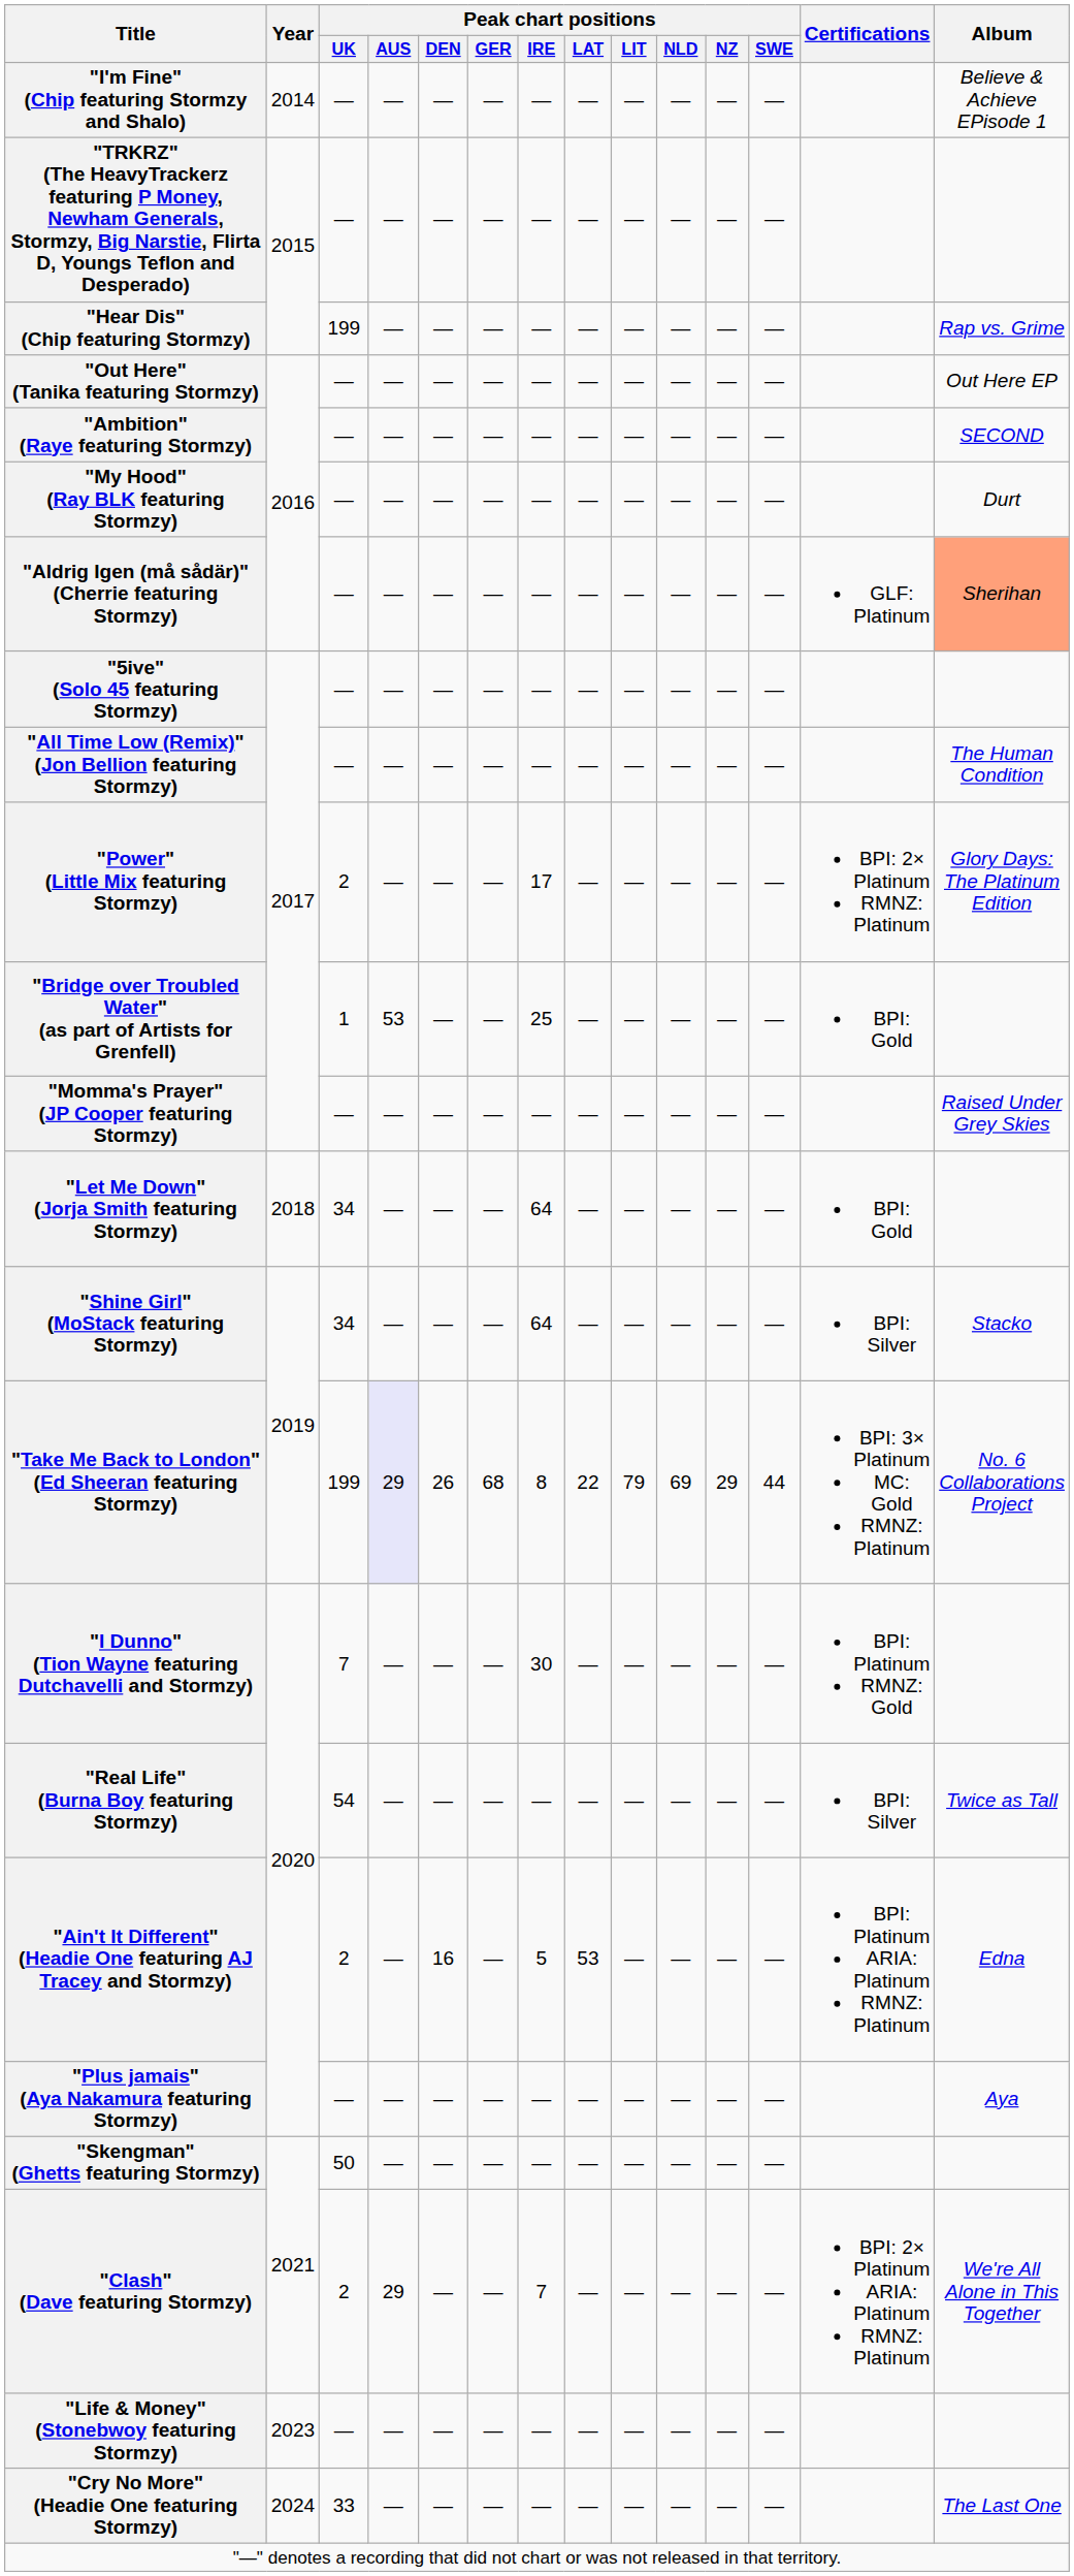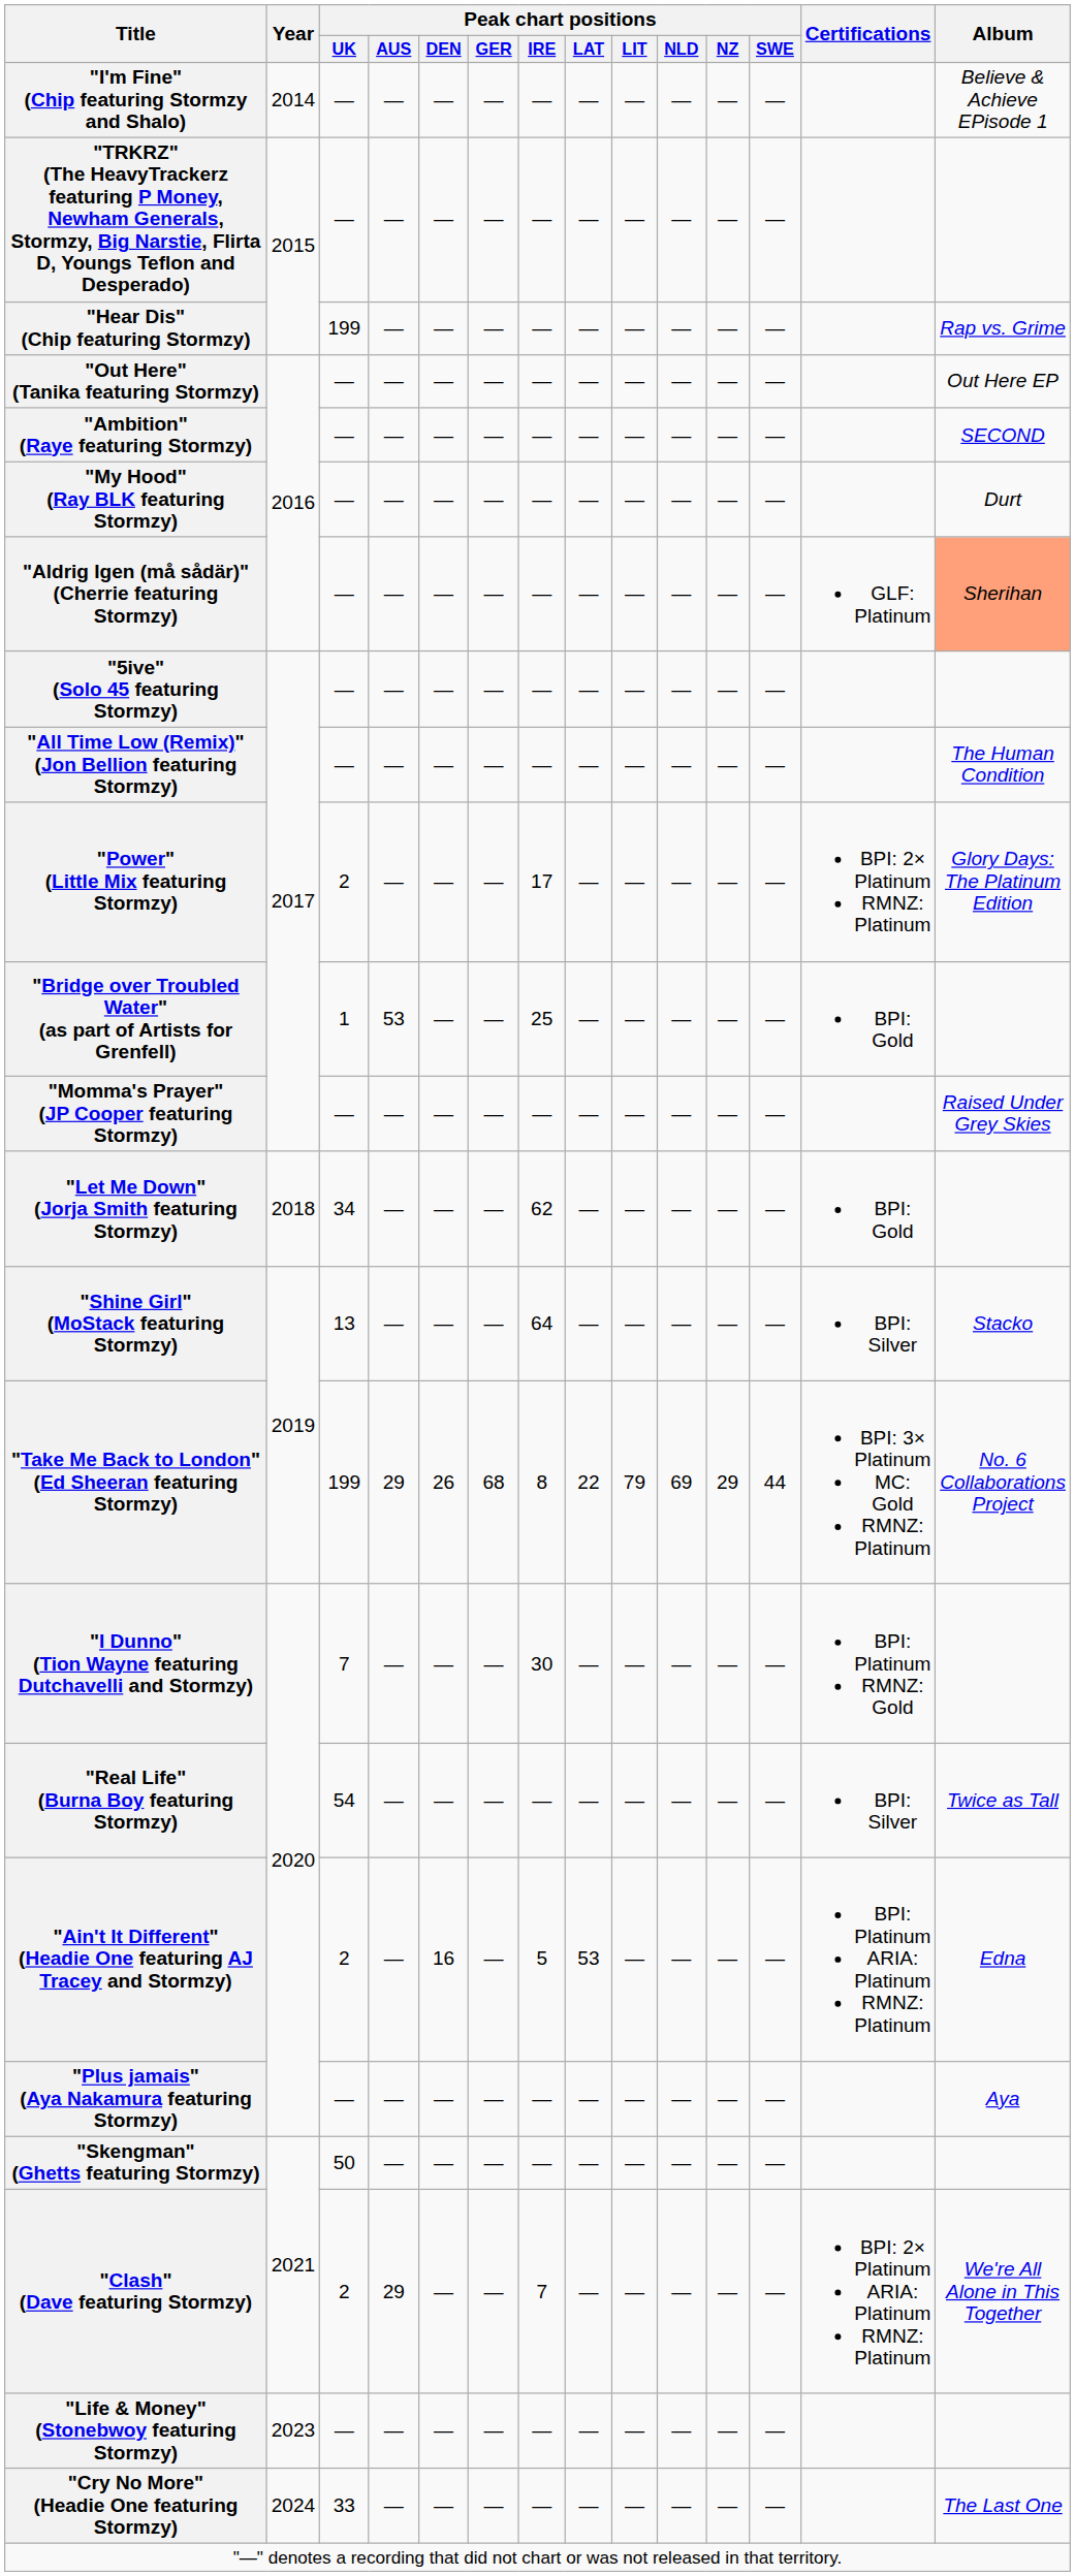 <table class="wikitable plainrowheaders" style="text-align:center;">
 <tr>
 <th scope="col" rowspan="2" style="width:20em;">Title</th>
 <th scope="col" rowspan="2" style="width:1em;">Year</th>
 <th scope="col" colspan="10">Peak chart positions</th>
 <th scope="col" rowspan="2"><a href='#'>Certifications</a></th>
 <th scope="col" rowspan="2">Album</th>
 </tr>
 <tr>
 <th scope="col" style="width:3em;font-size:85%;"><a href='#'>UK</a><br></th>
 <th scope="col" style="width:3em;font-size:85%;"><a href='#'>AUS</a><br></th>
 <th scope="col" style="width:3em;font-size:85%;"><a href='#'>DEN</a><br></th>
 <th scope="col" style="width:3em;font-size:85%;"><a href='#'>GER</a><br></th>
 <th scope="col" style="width:3em;font-size:85%;"><a href='#'>IRE</a><br></th>
 <th scope="col" style="width:3em;font-size:85%;"><a href='#'>LAT</a><br></th>
 <th scope="col" style="width:3em;font-size:85%;"><a href='#'>LIT</a><br></th>
 <th scope="col" style="width:3em;font-size:85%;"><a href='#'>NLD</a><br></th>
 <th scope="col" style="width:3em;font-size:85%;"><a href='#'>NZ</a><br></th>
 <th scope="col" style="width:3em;font-size:85%;"><a href='#'>SWE</a><br></th>
 </tr>
 <tr>
 <th scope="row">"I'm Fine"<br><span>(<a href='#'>Chip</a> featuring Stormzy and Shalo)</span></th>
 <td>2014</td>
 <td>—</td>
 <td>—</td>
 <td>—</td>
 <td>—</td>
 <td>—</td>
 <td>—</td>
 <td>—</td>
 <td>—</td>
 <td>—</td>
 <td>—</td>
 <td></td>
 <td><em>Believe & Achieve EPisode 1</em></td>
 </tr>
 <tr>
 <th scope="row">"TRKRZ"<br><span>(The HeavyTrackerz featuring <a href='#'>P Money</a>, <a href='#'>Newham Generals</a>, Stormzy, <a href='#'>Big Narstie</a>, Flirta D, Youngs Teflon and Desperado)</span></th>
 <td rowspan="2">2015</td>
 <td>—</td>
 <td>—</td>
 <td>—</td>
 <td>—</td>
 <td>—</td>
 <td>—</td>
 <td>—</td>
 <td>—</td>
 <td>—</td>
 <td>—</td>
 <td></td>
 <td></td>
 </tr>
 <tr>
 <th scope="row">"Hear Dis"<br><span>(Chip featuring Stormzy)</span></th>
 <td>199</td>
 <td>—</td>
 <td>—</td>
 <td>—</td>
 <td>—</td>
 <td>—</td>
 <td>—</td>
 <td>—</td>
 <td>—</td>
 <td>—</td>
 <td></td>
 <td><em><a href='#'>Rap vs. Grime</a></em></td>
 </tr>
 <tr>
 <th scope="row">"Out Here"<br><span>(Tanika featuring Stormzy)</span></th>
 <td rowspan="4">2016</td>
 <td>—</td>
 <td>—</td>
 <td>—</td>
 <td>—</td>
 <td>—</td>
 <td>—</td>
 <td>—</td>
 <td>—</td>
 <td>—</td>
 <td>—</td>
 <td></td>
 <td><em>Out Here EP</em></td>
 </tr>
 <tr>
 <th scope="row">"Ambition"<br><span>(<a href='#'>Raye</a> featuring Stormzy)</span></th>
 <td>—</td>
 <td>—</td>
 <td>—</td>
 <td>—</td>
 <td>—</td>
 <td>—</td>
 <td>—</td>
 <td>—</td>
 <td>—</td>
 <td>—</td>
 <td></td>
 <td><em><a href='#'>SECOND</a></em></td>
 </tr>
 <tr>
 <th scope="row">"My Hood"<br><span>(<a href='#'>Ray BLK</a> featuring Stormzy)</span></th>
 <td>—</td>
 <td>—</td>
 <td>—</td>
 <td>—</td>
 <td>—</td>
 <td>—</td>
 <td>—</td>
 <td>—</td>
 <td>—</td>
 <td>—</td>
 <td></td>
 <td><em>Durt</em></td>
 </tr>
 <tr>
 <th scope="row">"Aldrig Igen (må sådär)"<br><span>(Cherrie featuring Stormzy)</span></th>
 <td>—</td>
 <td>—</td>
 <td>—</td>
 <td>—</td>
 <td>—</td>
 <td>—</td>
 <td>—</td>
 <td>—</td>
 <td>—</td>
 <td>—</td>
 <td><br><ul><li>GLF: Platinum</li></ul></td>
 <td style="background: lightsalmon;"><em>Sherihan</em></td>
 </tr>
 <tr>
 <th scope="row">"5ive"<br><span>(<a href='#'>Solo 45</a> featuring Stormzy)</span></th>
 <td rowspan="5">2017</td>
 <td>—</td>
 <td>—</td>
 <td>—</td>
 <td>—</td>
 <td>—</td>
 <td>—</td>
 <td>—</td>
 <td>—</td>
 <td>—</td>
 <td>—</td>
 <td></td>
 <td></td>
 </tr>
 <tr>
 <th scope="row">"<a href='#'>All Time Low (Remix)</a>"<br><span>(<a href='#'>Jon Bellion</a> featuring Stormzy)</span></th>
 <td>—</td>
 <td>—</td>
 <td>—</td>
 <td>—</td>
 <td>—</td>
 <td>—</td>
 <td>—</td>
 <td>—</td>
 <td>—</td>
 <td>—</td>
 <td></td>
 <td><em><a href='#'>The Human Condition</a></em></td>
 </tr>
 <tr>
 <th scope="row">"<a href='#'>Power</a>"<br><span>(<a href='#'>Little Mix</a> featuring Stormzy)</span></th>
 <td>2</td>
 <td>—</td>
 <td>—</td>
 <td>—</td>
 <td>17</td>
 <td>—</td>
 <td>—</td>
 <td>—</td>
 <td>—</td>
 <td>—</td>
 <td><br><ul><li>BPI: 2× Platinum</li><li>RMNZ: Platinum</li></ul></td>
 <td><em><a href='#'>Glory Days: The Platinum Edition</a></em></td>
 </tr>
 <tr>
 <th scope="row">"<a href='#'>Bridge over Troubled Water</a>"<br><span>(as part of Artists for Grenfell)</span></th>
 <td>1</td>
 <td>53</td>
 <td>—</td>
 <td>—</td>
 <td>25</td>
 <td>—</td>
 <td>—</td>
 <td>—</td>
 <td>—</td>
 <td>—</td>
 <td><br><ul><li>BPI: Gold</li></ul></td>
 <td></td>
 </tr>
 <tr>
 <th scope="row">"Momma's Prayer"<br><span>(<a href='#'>JP Cooper</a> featuring Stormzy)</span></th>
 <td>—</td>
 <td>—</td>
 <td>—</td>
 <td>—</td>
 <td>—</td>
 <td>—</td>
 <td>—</td>
 <td>—</td>
 <td>—</td>
 <td>—</td>
 <td></td>
 <td><em><a href='#'>Raised Under Grey Skies</a></em></td>
 </tr>
 <tr>
 <th scope="row">"<a href='#'>Let Me Down</a>"<br><span>(<a href='#'>Jorja Smith</a> featuring Stormzy)</span></th>
 <td>2018</td>
 <td>34</td>
 <td>—</td>
 <td>—</td>
 <td>—</td>
-<td>64</td>
+<td>62</td>
 <td>—</td>
 <td>—</td>
 <td>—</td>
 <td>—</td>
 <td>—</td>
 <td><br><ul><li>BPI: Gold</li></ul></td>
 <td></td>
 </tr>
 <tr>
 <th scope="row">"<a href='#'>Shine Girl</a>"<br><span>(<a href='#'>MoStack</a> featuring Stormzy)</span></th>
 <td rowspan="2">2019</td>
-<td>34</td>
+<td>13</td>
 <td>—</td>
 <td>—</td>
 <td>—</td>
 <td>64</td>
 <td>—</td>
 <td>—</td>
 <td>—</td>
 <td>—</td>
 <td>—</td>
 <td><br><ul><li>BPI: Silver</li></ul></td>
 <td><em><a href='#'>Stacko</a></em></td>
 </tr>
 <tr>
 <th scope="row">"<a href='#'>Take Me Back to London</a>"<br><span>(<a href='#'>Ed Sheeran</a> featuring Stormzy)</span></th>
 <td>199</td>
-<td style="background: lavender;">29</td>
+<td>29</td>
 <td>26</td>
 <td>68</td>
 <td>8</td>
 <td>22</td>
 <td>79</td>
 <td>69</td>
 <td>29</td>
 <td>44</td>
 <td><br><ul><li>BPI: 3× Platinum</li><li>MC: Gold</li><li>RMNZ: Platinum</li></ul></td>
 <td><em><a href='#'>No. 6 Collaborations Project</a></em></td>
 </tr>
 <tr>
 <th scope="row">"<a href='#'>I Dunno</a>"<br><span>(<a href='#'>Tion Wayne</a> featuring <a href='#'>Dutchavelli</a> and Stormzy)</span></th>
 <td rowspan="4">2020</td>
 <td>7</td>
 <td>—</td>
 <td>—</td>
 <td>—</td>
 <td>30</td>
 <td>—</td>
 <td>—</td>
 <td>—</td>
 <td>—</td>
 <td>—</td>
 <td><br><ul><li>BPI: Platinum</li><li>RMNZ: Gold</li></ul></td>
 <td></td>
 </tr>
 <tr>
 <th scope="row">"Real Life"<br><span>(<a href='#'>Burna Boy</a> featuring Stormzy)</span></th>
 <td>54</td>
 <td>—</td>
 <td>—</td>
 <td>—</td>
 <td>—</td>
 <td>—</td>
 <td>—</td>
 <td>—</td>
 <td>—</td>
 <td>—</td>
 <td><br><ul><li>BPI: Silver</li></ul></td>
 <td><em><a href='#'>Twice as Tall</a></em></td>
 </tr>
 <tr>
 <th scope="row">"<a href='#'>Ain't It Different</a>"<br><span>(<a href='#'>Headie One</a> featuring <a href='#'>AJ Tracey</a> and Stormzy)</span></th>
 <td>2</td>
 <td>—</td>
 <td>16</td>
 <td>—</td>
 <td>5</td>
 <td>53</td>
 <td>—</td>
 <td>—</td>
 <td>—</td>
 <td>—</td>
 <td><br><ul><li>BPI: Platinum</li><li>ARIA: Platinum</li><li>RMNZ: Platinum</li></ul></td>
 <td><em><a href='#'>Edna</a></em></td>
 </tr>
 <tr>
 <th scope="row">"<a href='#'>Plus jamais</a>"<br><span>(<a href='#'>Aya Nakamura</a> featuring Stormzy)</span></th>
 <td>—</td>
 <td>—</td>
 <td>—</td>
 <td>—</td>
 <td>—</td>
 <td>—</td>
 <td>—</td>
 <td>—</td>
 <td>—</td>
 <td>—</td>
 <td></td>
 <td><em><a href='#'>Aya</a></em></td>
 </tr>
 <tr>
 <th scope="row">"Skengman"<br><span>(<a href='#'>Ghetts</a> featuring Stormzy)</span></th>
 <td rowspan="2">2021</td>
 <td>50</td>
 <td>—</td>
 <td>—</td>
 <td>—</td>
 <td>—</td>
 <td>—</td>
 <td>—</td>
 <td>—</td>
 <td>—</td>
 <td>—</td>
 <td></td>
 <td></td>
 </tr>
 <tr>
 <th scope="row">"<a href='#'>Clash</a>"<br><span>(<a href='#'>Dave</a> featuring Stormzy)</span></th>
 <td>2</td>
 <td>29</td>
 <td>—</td>
 <td>—</td>
 <td>7</td>
 <td>—</td>
 <td>—</td>
 <td>—</td>
 <td>—</td>
 <td>—</td>
 <td><br><ul><li>BPI: 2× Platinum</li><li>ARIA: Platinum</li><li>RMNZ: Platinum</li></ul></td>
 <td><em><a href='#'>We're All Alone in This Together</a></em></td>
 </tr>
 <tr>
 <th scope="row">"Life & Money"<br><span>(<a href='#'>Stonebwoy</a> featuring Stormzy)</span></th>
 <td>2023</td>
 <td>—</td>
 <td>—</td>
 <td>—</td>
 <td>—</td>
 <td>—</td>
 <td>—</td>
 <td>—</td>
 <td>—</td>
 <td>—</td>
 <td>—</td>
 <td></td>
 <td></td>
 </tr>
 <tr>
 <th scope="row">"Cry No More"<br><span>(Headie One featuring Stormzy)</span></th>
 <td>2024</td>
 <td>33</td>
 <td>—</td>
 <td>—</td>
 <td>—</td>
 <td>—</td>
 <td>—</td>
 <td>—</td>
 <td>—</td>
 <td>—</td>
 <td>—</td>
 <td></td>
 <td><em><a href='#'>The Last One</a></em></td>
 </tr>
 <tr>
 <td colspan="20" style="font-size:90%">"—" denotes a recording that did not chart or was not released in that territory.</td>
 </tr>
 </table>
